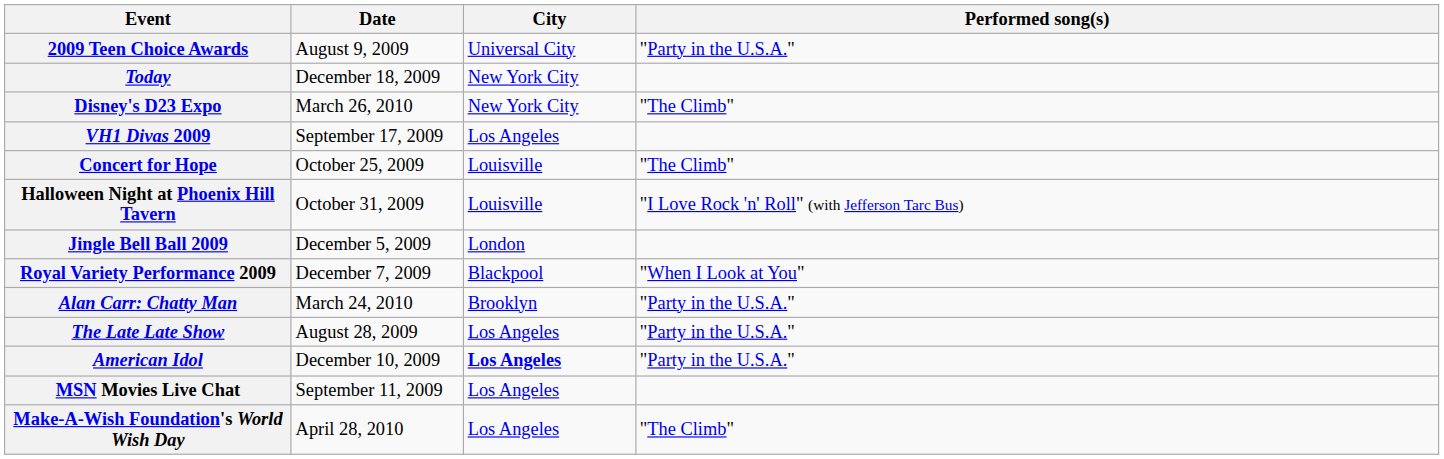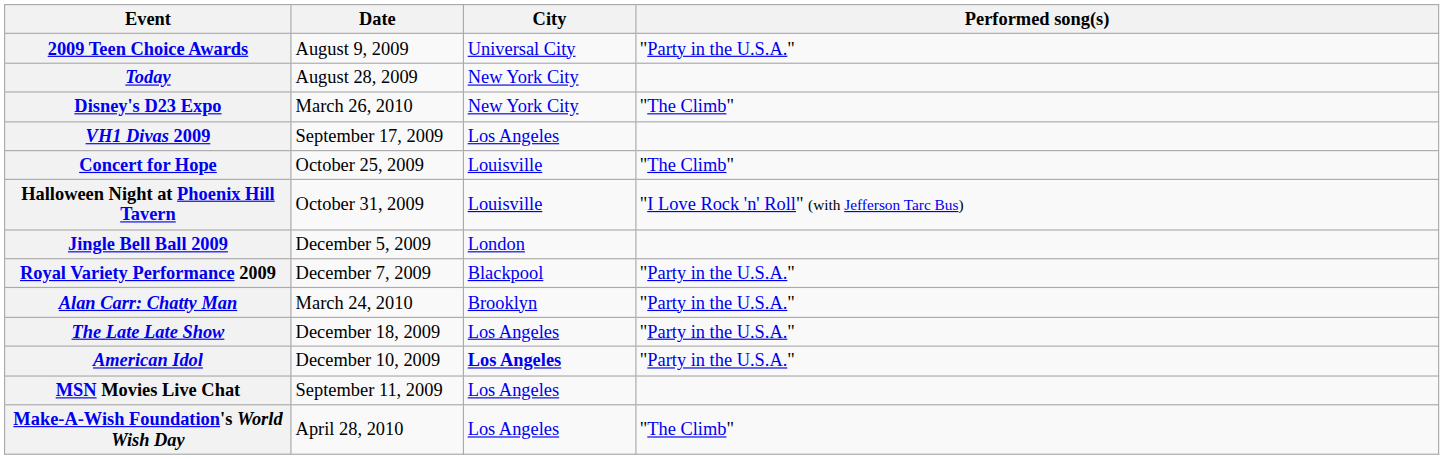 <table class="wikitable sortable plainrowheaders">
 <tr>
 <th style="width:20%;">Event</th>
 <th style="width:12%;">Date</th>
 <th style="width:12%;">City</th>
 <th>Performed song(s)</th>
 </tr>
 <tr>
 <th scope="row"><a href='#'>2009 Teen Choice Awards</a></th>
 <td>August 9, 2009</td>
 <td><a href='#'>Universal City</a></td>
 <td>"<a href='#'>Party in the U.S.A.</a>"</td>
 </tr>
 <tr>
 <th scope="row"><em><a href='#'>Today</a></em></th>
-<td>December 18, 2009</td>
+<td>August 28, 2009</td>
 <td><a href='#'>New York City</a></td>
 <td></td>
 </tr>
 <tr>
 <th scope="row"><a href='#'>Disney's D23 Expo</a></th>
 <td>March 26, 2010</td>
 <td><a href='#'>New York City</a></td>
 <td>"<a href='#'>The Climb</a>"</td>
 </tr>
 <tr>
 <th scope="row"><a href='#'><em>VH1 Divas</em> 2009</a></th>
 <td>September 17, 2009</td>
 <td><a href='#'>Los Angeles</a></td>
 <td></td>
 </tr>
 <tr>
 <th scope="row"><a href='#'>Concert for Hope</a></th>
 <td>October 25, 2009</td>
 <td><a href='#'>Louisville</a></td>
 <td>"<a href='#'>The Climb</a>"</td>
 </tr>
 <tr>
 <th scope="row">Halloween Night at <a href='#'>Phoenix Hill Tavern</a></th>
 <td>October 31, 2009</td>
 <td><a href='#'>Louisville</a></td>
 <td>"<a href='#'>I Love Rock 'n' Roll</a>" <small>(with <a href='#'>Jefferson Tarc Bus</a>)</small></td>
 </tr>
 <tr>
 <th scope="row"><a href='#'>Jingle Bell Ball 2009</a></th>
 <td>December 5, 2009</td>
 <td><a href='#'>London</a></td>
 <td></td>
 </tr>
 <tr>
 <th scope="row"><a href='#'>Royal Variety Performance</a> 2009</th>
 <td>December 7, 2009</td>
 <td><a href='#'>Blackpool</a></td>
-<td>"<a href='#'>When I Look at You</a>"</td>
+<td>"<a href='#'>Party in the U.S.A.</a>"</td>
 </tr>
 <tr>
 <th scope="row"><em><a href='#'>Alan Carr: Chatty Man</a></em></th>
 <td>March 24, 2010</td>
 <td><a href='#'>Brooklyn</a></td>
 <td>"<a href='#'>Party in the U.S.A.</a>"</td>
 </tr>
 <tr>
 <th scope="row"><em><a href='#'>The Late Late Show</a></em></th>
-<td>August 28, 2009</td>
+<td>December 18, 2009</td>
 <td><a href='#'>Los Angeles</a></td>
 <td>"<a href='#'>Party in the U.S.A.</a>"</td>
 </tr>
 <tr>
 <th scope="row"><em><a href='#'>American Idol</a></em></th>
 <td>December 10, 2009</td>
 <td><strong><a href='#'>Los Angeles</a></strong></td>
 <td>"<a href='#'>Party in the U.S.A.</a>"</td>
 </tr>
 <tr>
 <th scope="row"><a href='#'>MSN</a> Movies Live Chat</th>
 <td>September 11, 2009</td>
 <td><a href='#'>Los Angeles</a></td>
 <td></td>
 </tr>
 <tr>
 <th scope="row"><a href='#'>Make-A-Wish Foundation</a>'s <em>World Wish Day</em></th>
 <td>April 28, 2010</td>
 <td><a href='#'>Los Angeles</a></td>
 <td>"<a href='#'>The Climb</a>"</td>
 </tr>
 </table>
